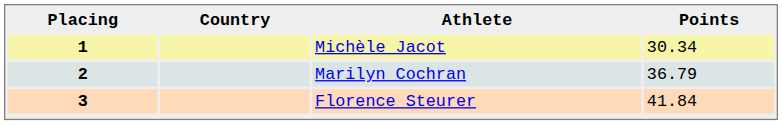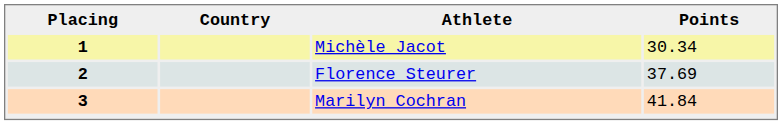 <table style="border-style:solid;border-width:1px;border-color:#808080;background-color:#EFEFEF" cellspacing="2" cellpadding="2" width="600px">
 <tr bgcolor="#EFEFEF">
 <th>Placing</th>
 <th>Country</th>
 <th>Athlete</th>
 <th>Points</th>
 </tr>
 <tr align="center" valign="top" bgcolor="#F7F6A8">
 <th>1</th>
 <td align=left></td>
 <td align="left"><a href='#'>Michèle Jacot</a></td>
 <td align="left">30.34</td>
 </tr>
 <tr align="center" valign="top" bgcolor="#DCE5E5">
 <th>2</th>
 <td align=left></td>
-<td align="left"><a href='#'>Marilyn Cochran</a></td>
-<td align="left">36.79</td>
+<td align="left"><a href='#'>Florence Steurer</a></td>
+<td align="left">37.69</td>
 </tr>
 <tr align="center" valign="top" bgcolor="#FFDAB9">
 <th>3</th>
 <td align=left></td>
-<td align="left"><a href='#'>Florence Steurer</a></td>
+<td align="left"><a href='#'>Marilyn Cochran</a></td>
 <td align="left">41.84</td>
 </tr>
 <tr align="center" valign="top" bgcolor="#FFFFFF">
 </tr>
 </table>
